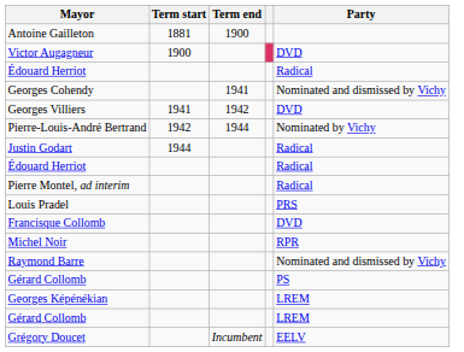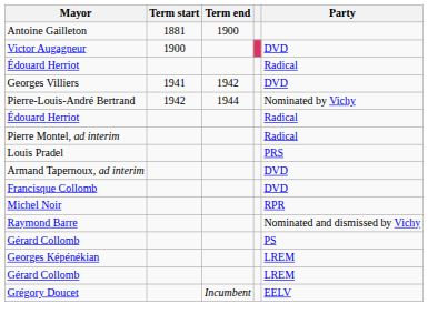 <table class="wikitable">
 <tr>
 <th>Mayor</th>
 <th>Term start</th>
 <th>Term end</th>
 <th class=unsortable> </th>
 <th>Party</th>
 </tr>
 <tr>
 <td>Antoine Gailleton</td>
 <td align=center>1881</td>
 <td align=center>1900</td>
 <td></td>
 <td></td>
 </tr>
 <tr>
 <td><a href='#'>Victor Augagneur</a></td>
 <td align=center>1900</td>
 <td align=center></td>
 <td style="background:#de3163;"></td>
 <td><a href='#'>DVD</a></td>
 </tr>
 <tr>
 <td><a href='#'>Édouard Herriot</a></td>
 <td align=center></td>
 <td align=center></td>
 <td></td>
 <td><a href='#'>Radical</a></td>
 </tr>
 <tr>
-<td>Georges Cohendy</td>
-<td align=center></td>
-<td align=center>1941</td>
-<td></td>
-<td>Nominated and dismissed by <a href='#'>Vichy</a></td>
-</tr>
-<tr>
 <td>Georges Villiers</td>
 <td align=center>1941</td>
 <td align=center>1942</td>
 <td></td>
 <td><a href='#'>DVD</a></td>
 </tr>
 <tr>
 <td>Pierre-Louis-André Bertrand</td>
 <td align=center>1942</td>
 <td align=center>1944</td>
 <td></td>
 <td>Nominated by <a href='#'>Vichy</a></td>
-</tr>
-<tr>
-<td><a href='#'>Justin Godart</a></td>
-<td align=center>1944</td>
-<td align=center></td>
-<td></td>
-<td><a href='#'>Radical</a></td>
 </tr>
 <tr>
 <td><a href='#'>Édouard Herriot</a></td>
 <td align=center></td>
 <td align=center></td>
 <td></td>
 <td><a href='#'>Radical</a></td>
 </tr>
 <tr>
 <td>Pierre Montel, <em>ad interim</em></td>
 <td align=center></td>
 <td align=center></td>
 <td></td>
 <td><a href='#'>Radical</a></td>
 </tr>
 <tr>
 <td>Louis Pradel</td>
 <td align=center></td>
 <td align=center></td>
 <td></td>
 <td><a href='#'>PRS</a></td>
+</tr>
+<tr>
+<td>Armand Tapernoux, <em>ad interim</em></td>
+<td align=center></td>
+<td align=center></td>
+<td></td>
+<td><a href='#'>DVD</a></td>
 </tr>
 <tr>
 <td><a href='#'>Francisque Collomb</a></td>
 <td align=center></td>
 <td align=center></td>
 <td></td>
 <td><a href='#'>DVD</a></td>
 </tr>
 <tr>
 <td><a href='#'>Michel Noir</a></td>
 <td align=center></td>
 <td align=center></td>
 <td></td>
 <td><a href='#'>RPR</a></td>
 </tr>
 <tr>
 <td><a href='#'>Raymond Barre</a></td>
 <td align=center></td>
 <td align=center></td>
 <td></td>
 <td>Nominated and dismissed by <a href='#'>Vichy</a></td>
 </tr>
 <tr>
 <td><a href='#'>Gérard Collomb</a></td>
 <td align=center></td>
 <td align=center></td>
 <td></td>
 <td><a href='#'>PS</a></td>
 </tr>
 <tr>
 <td><a href='#'>Georges Képénékian</a></td>
 <td align=center></td>
 <td align=center></td>
 <td></td>
 <td><a href='#'>LREM</a></td>
 </tr>
 <tr>
 <td><a href='#'>Gérard Collomb</a></td>
 <td align=center></td>
 <td align=center></td>
 <td></td>
 <td><a href='#'>LREM</a></td>
 </tr>
 <tr>
 <td><a href='#'>Grégory Doucet</a></td>
 <td align=center></td>
 <td align=center><em>Incumbent</em></td>
 <td></td>
 <td><a href='#'>EELV</a></td>
 </tr>
 </table>
